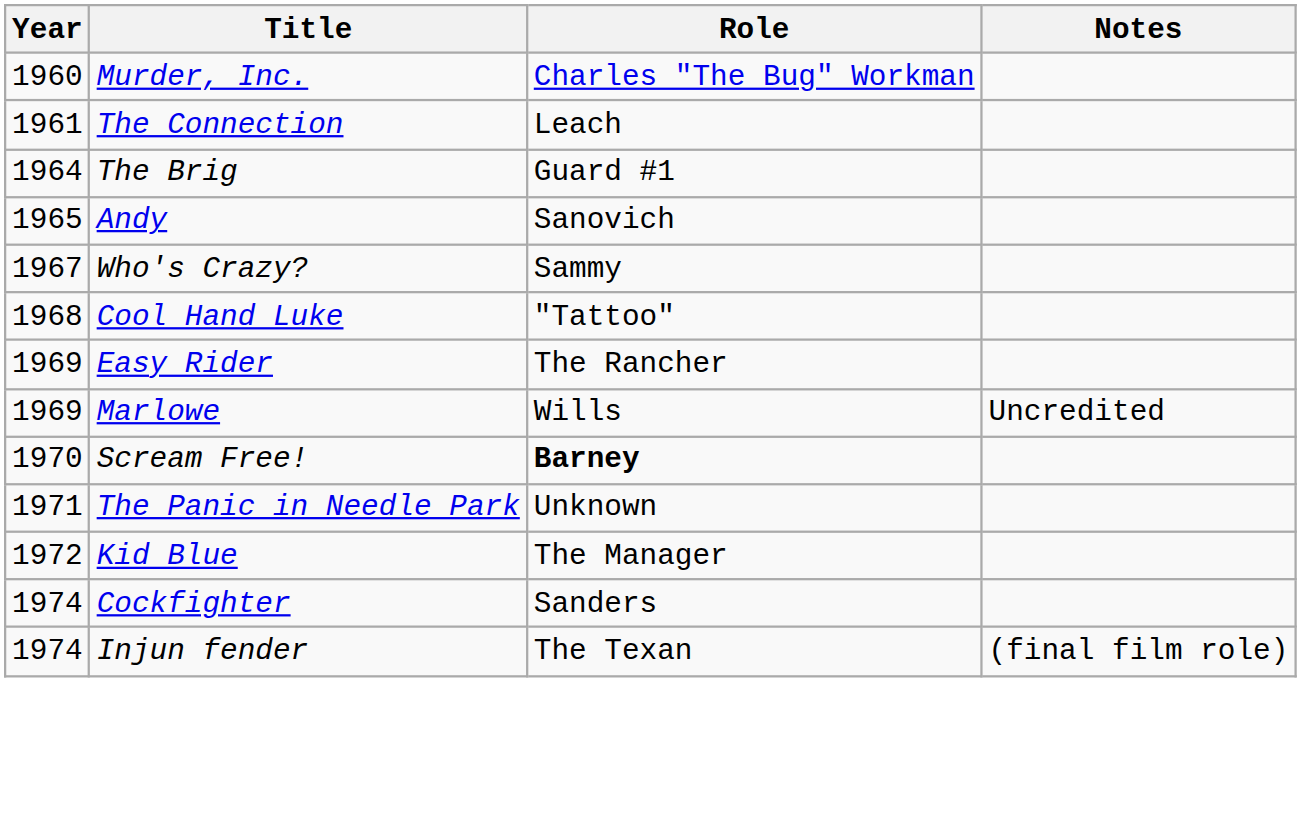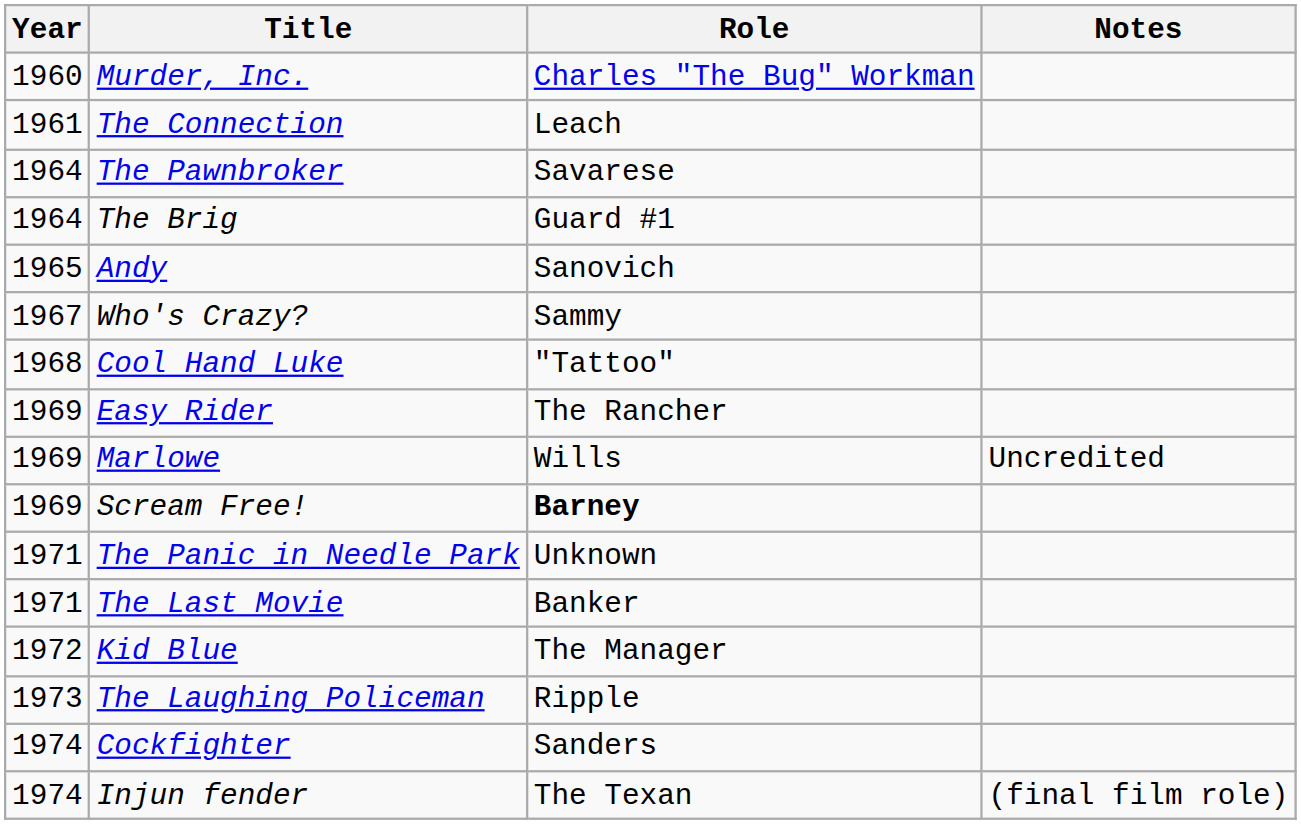 <table class="wikitable">
 <tr>
 <th>Year</th>
 <th>Title</th>
 <th>Role</th>
 <th class="unsortable">Notes</th>
 </tr>
 <tr>
 <td>1960</td>
 <td><em><a href='#'>Murder, Inc.</a></em></td>
 <td><a href='#'>Charles "The Bug" Workman</a></td>
 <td></td>
 </tr>
 <tr>
 <td>1961</td>
 <td><em><a href='#'>The Connection</a></em></td>
 <td>Leach</td>
+<td></td>
+</tr>
+<tr>
+<td>1964</td>
+<td><em><a href='#'>The Pawnbroker</a></em></td>
+<td>Savarese</td>
 <td></td>
 </tr>
 <tr>
 <td>1964</td>
 <td><em>The Brig</em></td>
 <td>Guard #1</td>
 <td></td>
 </tr>
 <tr>
 <td>1965</td>
 <td><em><a href='#'>Andy</a></em></td>
 <td>Sanovich</td>
 <td></td>
 </tr>
 <tr>
 <td>1967</td>
 <td><em>Who's Crazy?</em></td>
 <td>Sammy</td>
 <td></td>
 </tr>
 <tr>
 <td>1968</td>
 <td><em><a href='#'>Cool Hand Luke</a></em></td>
 <td>"Tattoo"</td>
 <td></td>
 </tr>
 <tr>
 <td>1969</td>
 <td><em><a href='#'>Easy Rider</a></em></td>
 <td>The Rancher</td>
 <td></td>
 </tr>
 <tr>
 <td>1969</td>
 <td><em><a href='#'>Marlowe</a></em></td>
 <td>Wills</td>
 <td>Uncredited</td>
 </tr>
 <tr>
-<td>1970</td>
+<td>1969</td>
 <td><em>Scream Free!</em></td>
 <td><strong>Barney</strong></td>
 <td></td>
 </tr>
 <tr>
 <td>1971</td>
 <td><em><a href='#'>The Panic in Needle Park</a></em></td>
 <td>Unknown</td>
 <td></td>
 </tr>
 <tr>
+<td>1971</td>
+<td><em><a href='#'>The Last Movie</a></em></td>
+<td>Banker</td>
+<td></td>
+</tr>
+<tr>
 <td>1972</td>
 <td><em><a href='#'>Kid Blue</a></em></td>
 <td>The Manager</td>
+<td></td>
+</tr>
+<tr>
+<td>1973</td>
+<td><em><a href='#'>The Laughing Policeman</a></em></td>
+<td>Ripple</td>
 <td></td>
 </tr>
 <tr>
 <td>1974</td>
 <td><em><a href='#'>Cockfighter</a></em></td>
 <td>Sanders</td>
 <td></td>
 </tr>
 <tr>
 <td>1974</td>
 <td><em>Injun fender</em></td>
 <td>The Texan</td>
 <td>(final film role)</td>
 </tr>
 </table>
